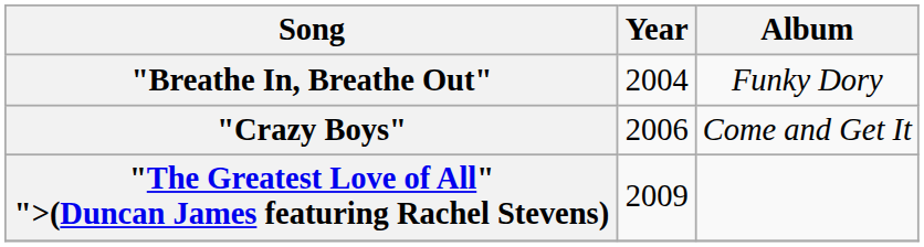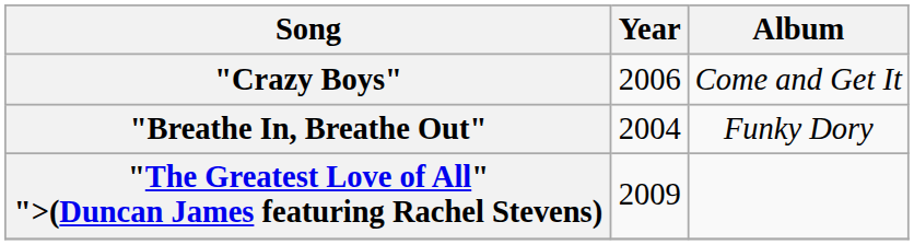 <table class="wikitable plainrowheaders" style="text-align:center;" border="1">
 <tr>
 <th scope="col" style="width:19em;">Song</th>
 <th scope="col">Year</th>
 <th scope="col">Album</th>
 </tr>
 <tr>
+<th scope="row">"Crazy Boys"</th>
+<td>2006</td>
+<td><em>Come and Get It</em></td>
+</tr>
+<tr>
 <th scope="row">"Breathe In, Breathe Out"</th>
 <td>2004</td>
 <td><em>Funky Dory</em></td>
-</tr>
-<tr>
-<th scope="row">"Crazy Boys"</th>
-<td>2006</td>
-<td><em>Come and Get It</em></td>
 </tr>
 <tr>
 <th scope="row">"<a href='#'>The Greatest Love of All</a>"<br><span>">(<a href='#'>Duncan James</a> featuring Rachel Stevens)</span></th>
 <td>2009</td>
 <td></td>
 </tr>
 <tr>
 </tr>
 </table>
